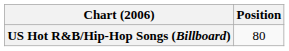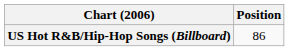 <table class="wikitable plainrowheaders" style="text-align:center">
 <tr>
 <th>Chart (2006)</th>
 <th>Position</th>
 </tr>
 <tr>
 <th scope="row">US Hot R&B/Hip-Hop Songs (<em>Billboard</em>)</th>
-<td>80</td>
+<td>86</td>
 </tr>
 </table>
